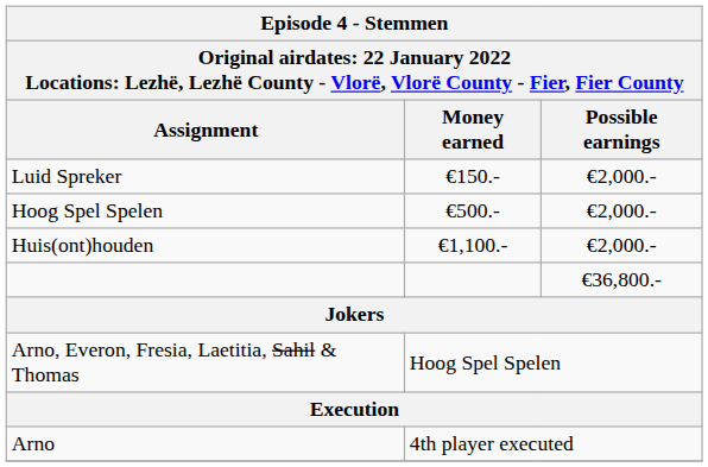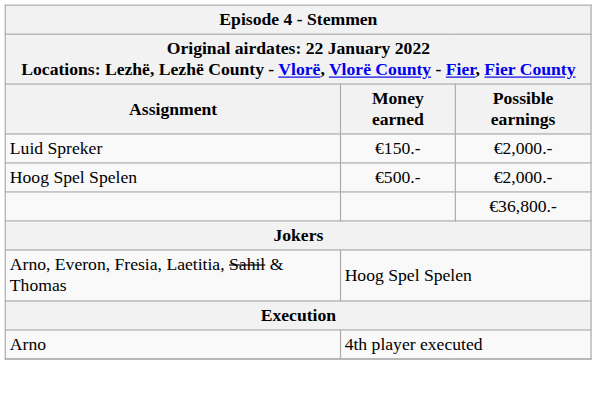 <table class="wikitable" style="font-size: 95%; margin: 10px" align="right" width="40%">
 <tr>
 <th colspan=3>Episode 4 - Stemmen</th>
 </tr>
 <tr>
 <th colspan=3>Original airdates: 22 January 2022<br>Locations: Lezhë, Lezhë County - <a href='#'>Vlorë</a>, <a href='#'>Vlorë County</a> - <a href='#'>Fier</a>, <a href='#'>Fier County</a></th>
 </tr>
 <tr>
 <th>Assignment</th>
 <th>Money earned</th>
 <th>Possible earnings</th>
 </tr>
 <tr>
 <td>Luid Spreker</td>
 <td align="center">€150.-</td>
 <td align="center">€2,000.-</td>
 </tr>
 <tr>
 <td>Hoog Spel Spelen</td>
 <td align="center">€500.-</td>
-<td align="center">€2,000.-</td>
-</tr>
-<tr>
-<td>Huis(ont)houden</td>
-<td align="center">€1,100.-</td>
 <td align="center">€2,000.-</td>
 </tr>
 <tr>
 <td><strong></strong></td>
 <td align="center"><strong></strong></td>
 <td align="center">€36,800.-</td>
 </tr>
 <tr>
 <th colspan=3>Jokers</th>
 </tr>
 <tr>
 <td>Arno, Everon, Fresia, Laetitia, <s>Sahil</s> & Thomas</td>
 <td colspan=2>Hoog Spel Spelen</td>
 </tr>
 <tr>
 <th colspan=3>Execution</th>
 </tr>
 <tr>
 <td>Arno</td>
 <td colspan=2>4th player executed</td>
 </tr>
 <tr>
 </tr>
 </table>
